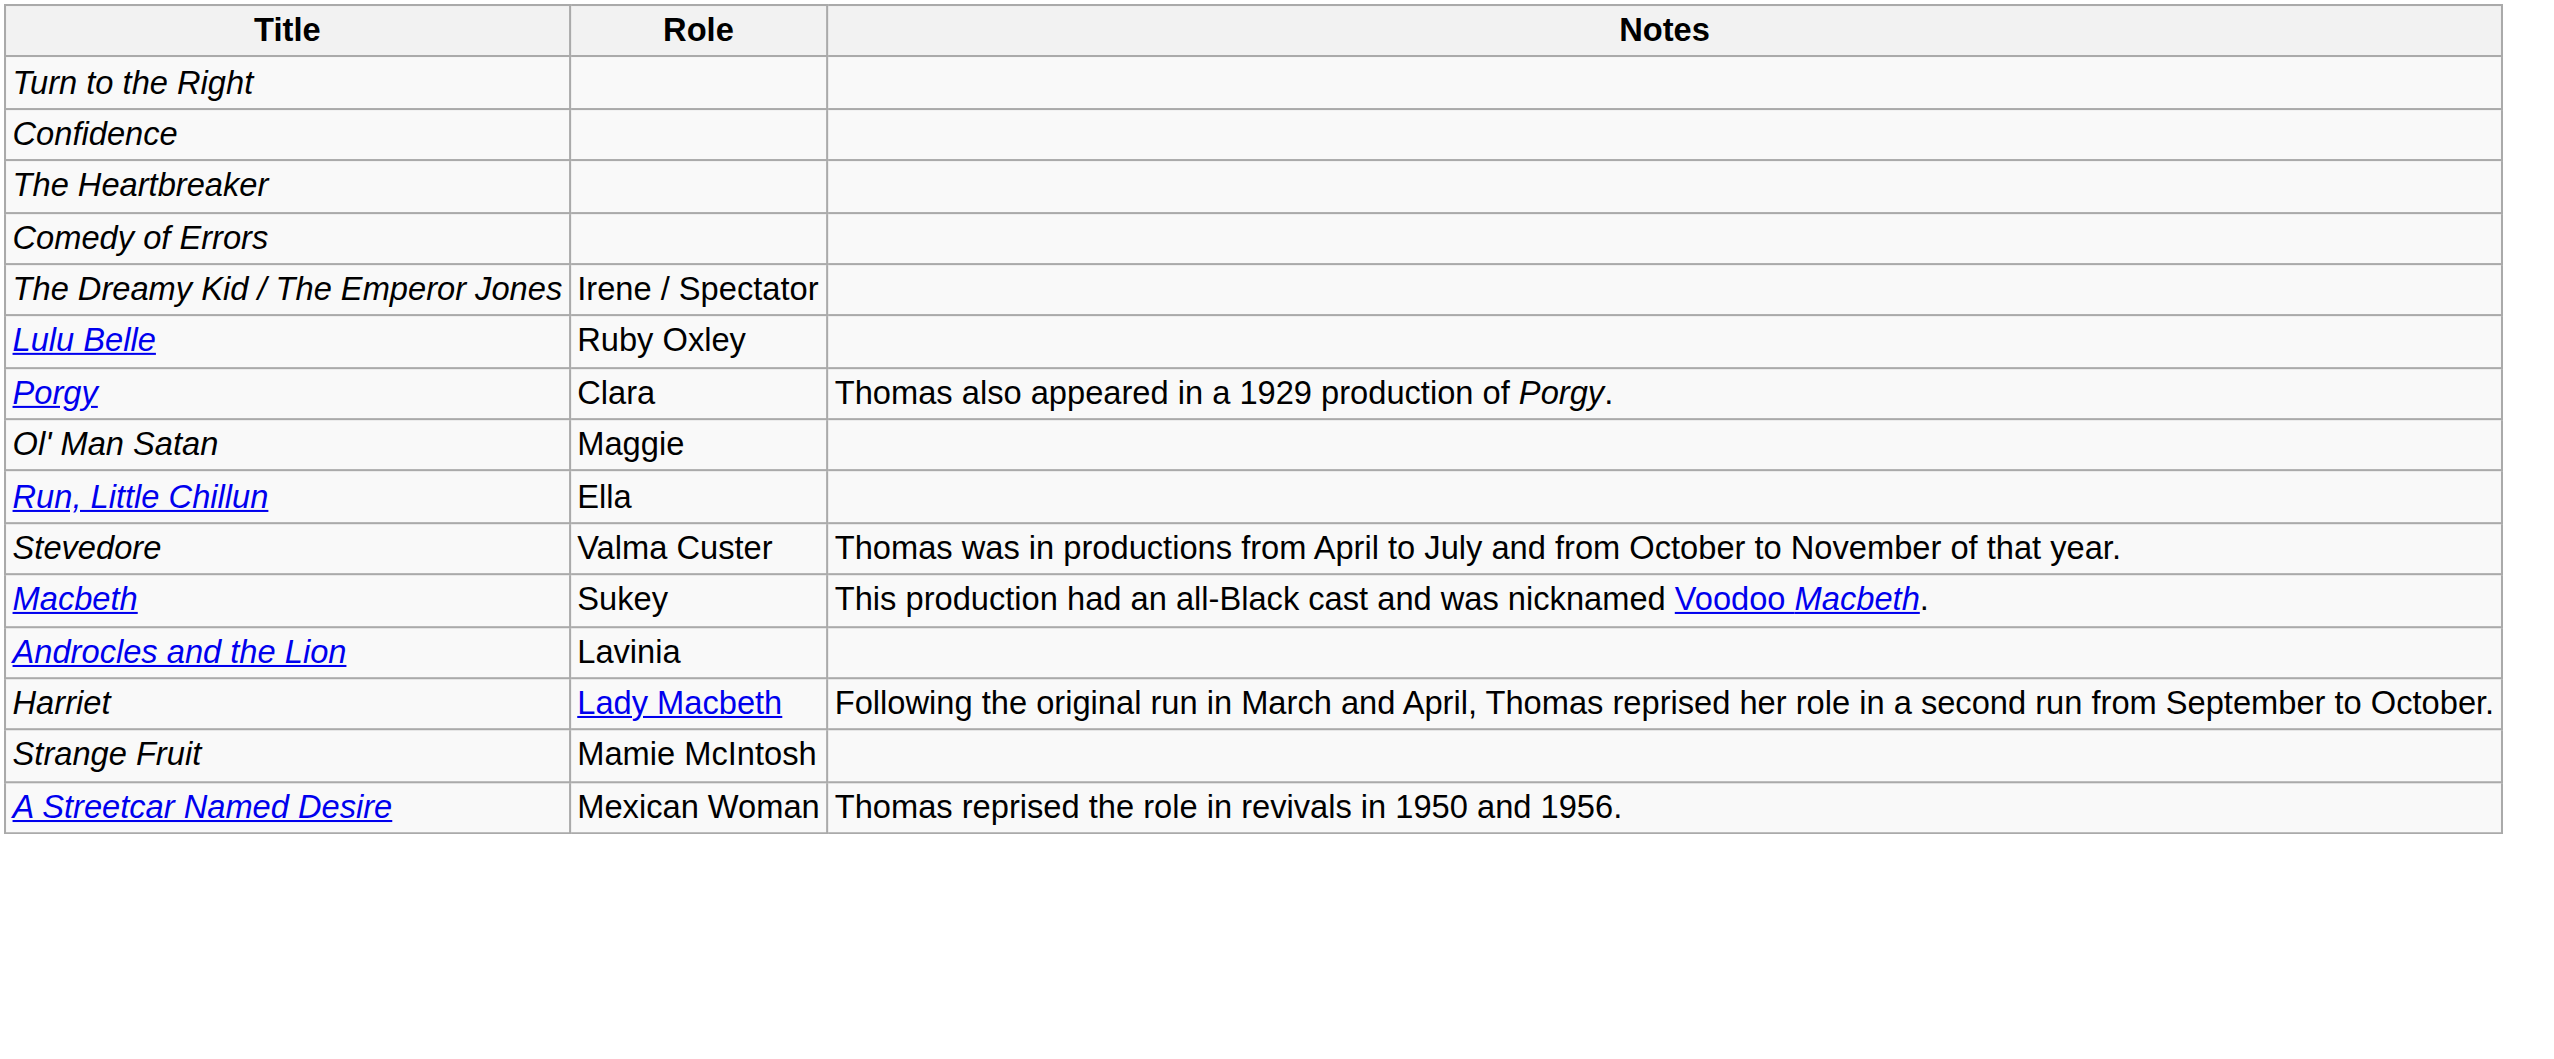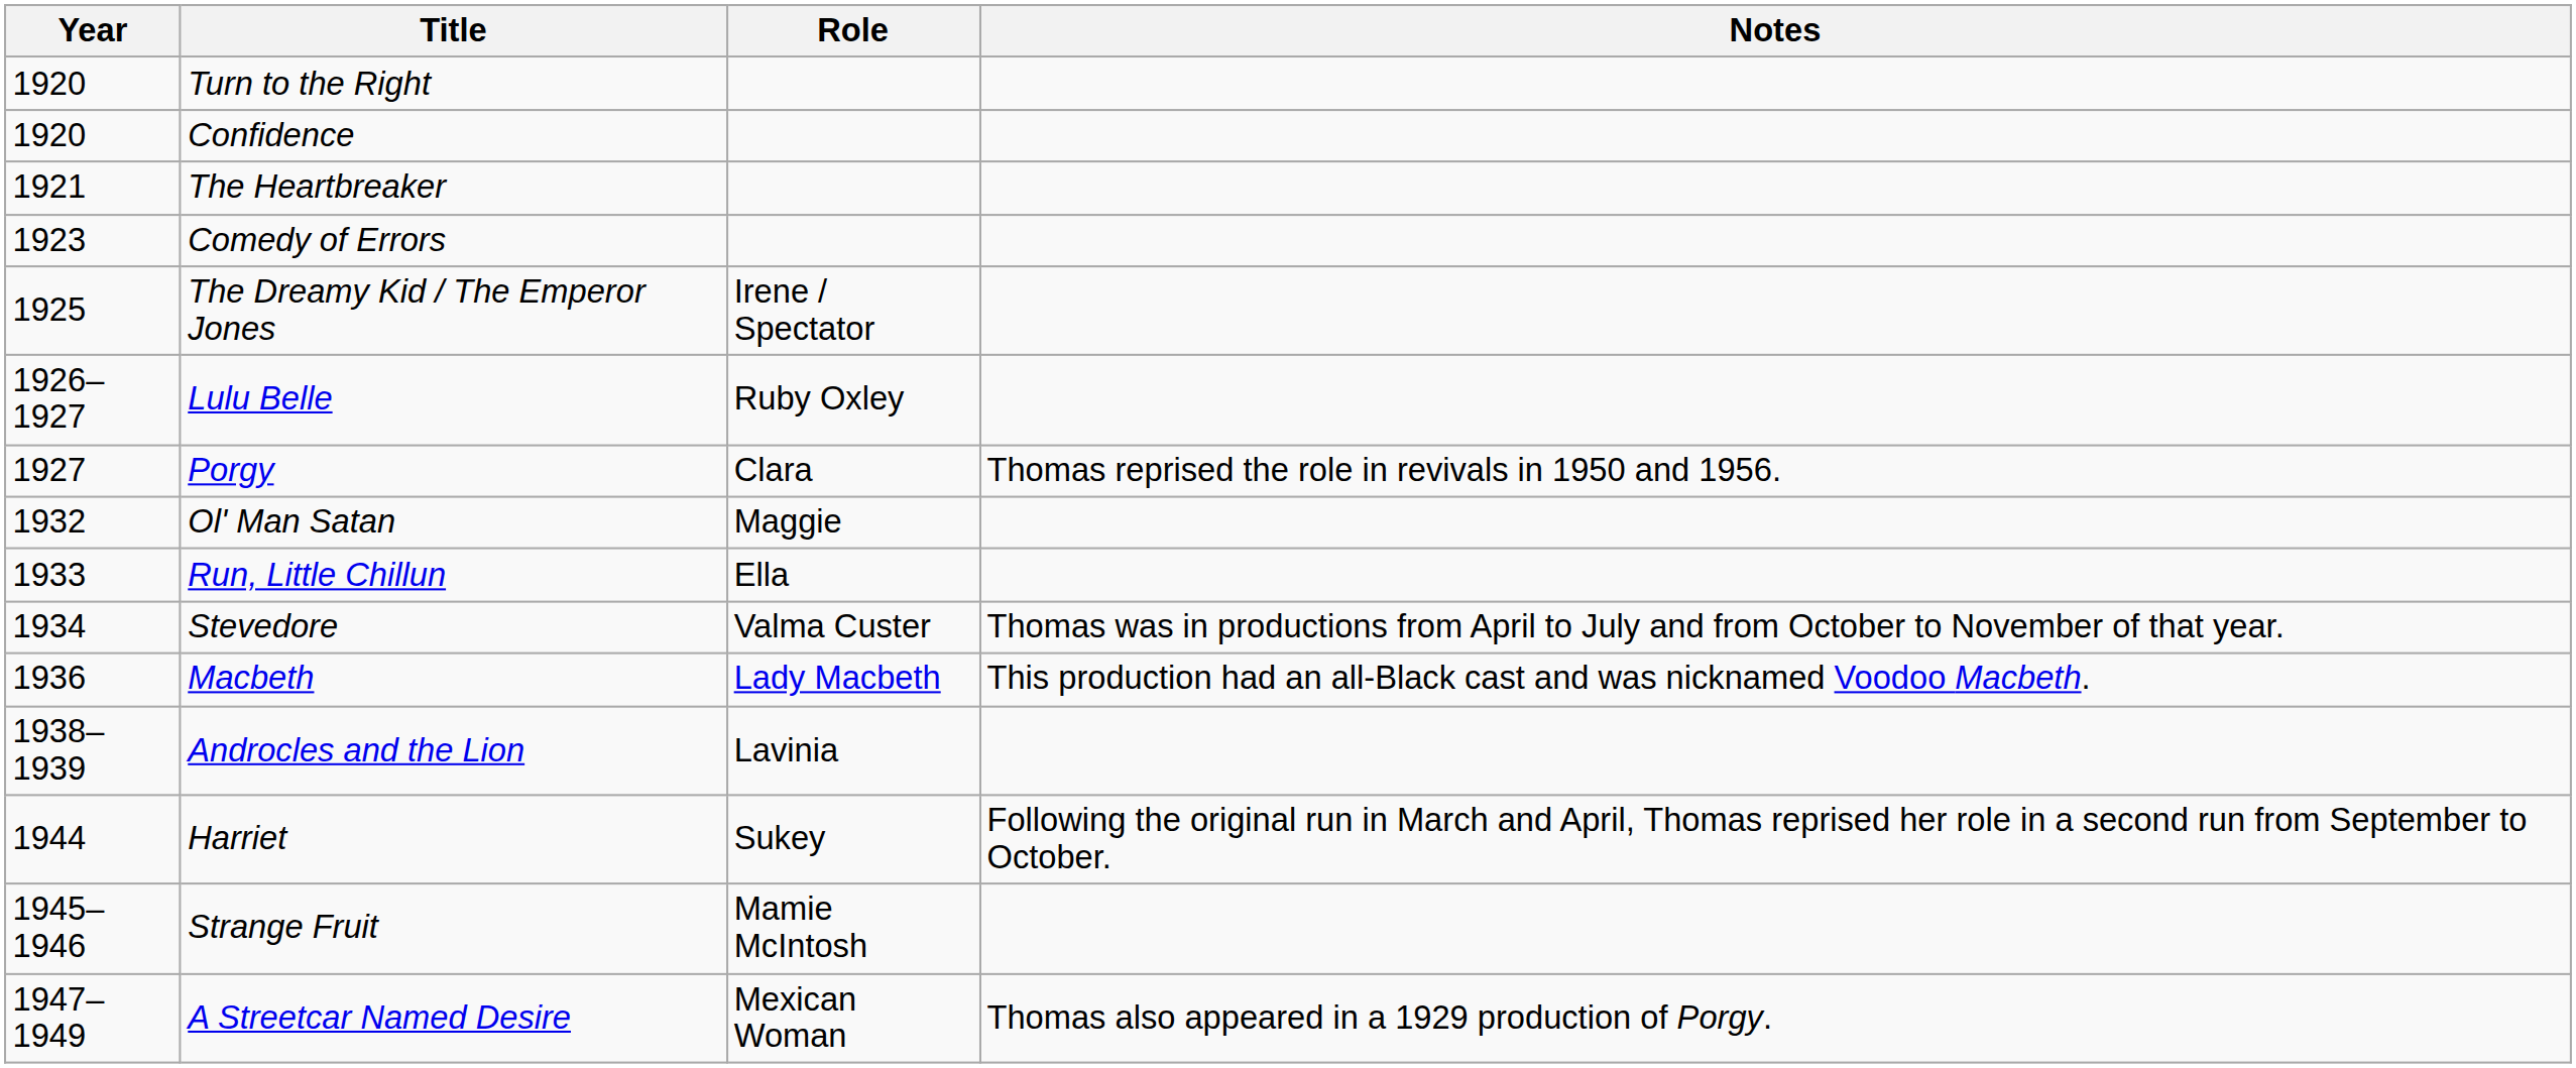 <table class="wikitable unsortable">
 <tr>
+<th>Year</th>
 <th>Title</th>
 <th>Role</th>
 <th class="unsortable">Notes</th>
 </tr>
 <tr>
+<td>1920</td>
 <td><em>Turn to the Right</em></td>
 <td></td>
 <td></td>
 </tr>
 <tr>
+<td>1920</td>
 <td><em>Confidence</em></td>
 <td></td>
 <td></td>
 </tr>
 <tr>
+<td>1921</td>
 <td><em>The Heartbreaker</em></td>
 <td></td>
 <td></td>
 </tr>
 <tr>
+<td>1923</td>
 <td><em> Comedy of Errors</em></td>
 <td></td>
 <td></td>
 </tr>
 <tr>
+<td>1925</td>
 <td><em>The Dreamy Kid / The Emperor Jones</em></td>
 <td>Irene / Spectator</td>
 <td></td>
 </tr>
 <tr>
+<td>1926–1927</td>
 <td><em><a href='#'>Lulu Belle</a></em></td>
 <td>Ruby Oxley</td>
 <td></td>
 </tr>
 <tr>
+<td>1927</td>
 <td><em><a href='#'>Porgy</a></em></td>
 <td>Clara</td>
-<td>Thomas also appeared in a 1929 production of <em>Porgy</em>.</td>
+<td>Thomas reprised the role in revivals in 1950 and 1956.</td>
 </tr>
 <tr>
+<td>1932</td>
 <td><em>Ol' Man Satan</em></td>
 <td>Maggie</td>
 <td></td>
 </tr>
 <tr>
+<td>1933</td>
 <td><em><a href='#'>Run, Little Chillun</a></em></td>
 <td>Ella</td>
 <td></td>
 </tr>
 <tr>
+<td>1934</td>
 <td><em>Stevedore</em></td>
 <td>Valma Custer</td>
 <td>Thomas was in productions from April to July and from October to November of that year.</td>
 </tr>
 <tr>
+<td>1936</td>
 <td><em><a href='#'>Macbeth</a></em></td>
-<td>Sukey</td>
+<td><a href='#'>Lady Macbeth</a></td>
 <td>This production had an all-Black cast and was nicknamed <a href='#'>Voodoo <em>Macbeth</em></a>.</td>
 </tr>
 <tr>
+<td>1938–1939</td>
 <td><em><a href='#'>Androcles and the Lion</a></em></td>
 <td>Lavinia</td>
 <td></td>
 </tr>
 <tr>
+<td>1944</td>
 <td><em>Harriet</em></td>
-<td><a href='#'>Lady Macbeth</a></td>
+<td>Sukey</td>
 <td>Following the original run in March and April, Thomas reprised her role in a second run from September to October.</td>
 </tr>
 <tr>
+<td>1945–1946</td>
 <td><em>Strange Fruit</em></td>
 <td>Mamie McIntosh</td>
 <td></td>
 </tr>
 <tr>
+<td>1947–1949</td>
 <td><em><a href='#'>A Streetcar Named Desire</a></em></td>
 <td>Mexican Woman</td>
-<td>Thomas reprised the role in revivals in 1950 and 1956.</td>
+<td>Thomas also appeared in a 1929 production of <em>Porgy</em>.</td>
 </tr>
 </table>
